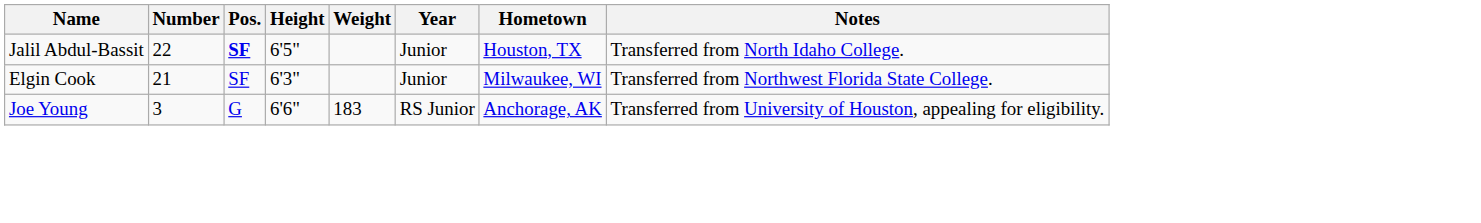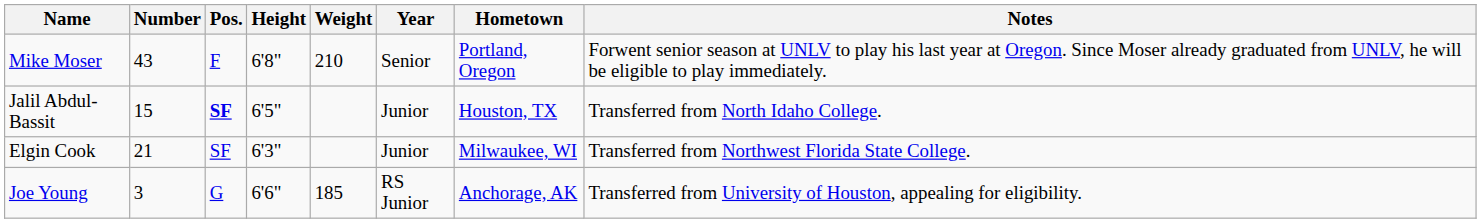 <table class="wikitable sortable" border="1">
 <tr>
 <th>Name</th>
 <th>Number</th>
 <th>Pos.</th>
 <th>Height</th>
 <th>Weight</th>
 <th>Year</th>
 <th>Hometown</th>
 <th class="unsortable">Notes</th>
 </tr>
 <tr>
+<td sortname><a href='#'>Mike Moser</a></td>
+<td>43</td>
+<td><a href='#'>F</a></td>
+<td>6'8"</td>
+<td>210</td>
+<td>Senior</td>
+<td><a href='#'>Portland, Oregon</a></td>
+<td>Forwent senior season at <a href='#'>UNLV</a> to play his last year at <a href='#'>Oregon</a>. Since Moser already graduated from <a href='#'>UNLV</a>, he will be eligible to play immediately.</td>
+</tr>
+<tr>
 <td sortname>Jalil Abdul-Bassit</td>
-<td>22</td>
+<td>15</td>
 <td><strong><a href='#'>SF</a></strong></td>
 <td>6'5"</td>
 <td></td>
 <td>Junior</td>
 <td><a href='#'>Houston, TX</a></td>
 <td>Transferred from <a href='#'>North Idaho College</a>.</td>
 </tr>
 <tr>
 <td sortname>Elgin Cook</td>
 <td>21</td>
 <td><a href='#'>SF</a></td>
 <td>6'3"</td>
 <td></td>
 <td>Junior</td>
 <td><a href='#'>Milwaukee, WI</a></td>
 <td>Transferred from <a href='#'>Northwest Florida State College</a>.</td>
 </tr>
 <tr>
 <td sortname><a href='#'>Joe Young</a></td>
 <td>3</td>
 <td><a href='#'>G</a></td>
 <td>6'6"</td>
-<td>183</td>
+<td>185</td>
 <td>RS Junior</td>
 <td><a href='#'>Anchorage, AK</a></td>
 <td>Transferred from <a href='#'>University of Houston</a>, appealing for eligibility.</td>
 </tr>
 </table>
